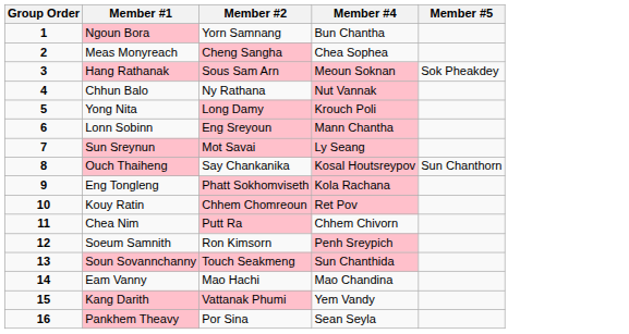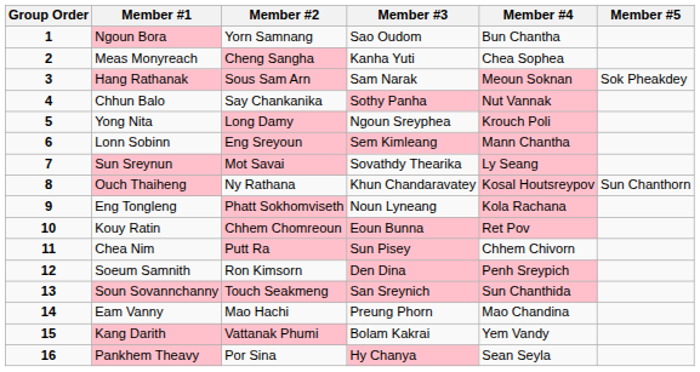 <table class="wikitable">
 <tr>
 <th>Group Order</th>
 <th>Member #1</th>
 <th>Member #2</th>
+<th>Member #3</th>
 <th>Member #4</th>
 <th>Member #5</th>
 </tr>
 <tr>
 <td align="center"><strong>1</strong></td>
 <td style="background:pink">Ngoun Bora</td>
 <td>Yorn Samnang</td>
+<td>Sao Oudom</td>
 <td>Bun Chantha</td>
 <td></td>
 </tr>
 <tr>
 <td align="center"><strong>2</strong></td>
 <td>Meas Monyreach</td>
 <td style="background:pink">Cheng Sangha</td>
+<td>Kanha Yuti</td>
 <td>Chea Sophea</td>
 <td></td>
 </tr>
 <tr>
 <td align="center"><strong>3</strong></td>
 <td style="background:pink">Hang Rathanak</td>
 <td style="background:pink">Sous Sam Arn</td>
+<td>Sam Narak</td>
 <td style="background:pink">Meoun Soknan</td>
 <td>Sok Pheakdey</td>
 </tr>
 <tr>
 <td align="center"><strong>4</strong></td>
 <td>Chhun Balo</td>
-<td>Ny Rathana</td>
+<td>Say Chankanika</td>
+<td style="background:pink">Sothy Panha</td>
 <td style="background:pink">Nut Vannak</td>
 <td></td>
 </tr>
 <tr>
 <td align="center"><strong>5</strong></td>
 <td>Yong Nita</td>
 <td style="background:pink">Long Damy</td>
+<td>Ngoun Sreyphea</td>
 <td style="background:pink">Krouch Poli</td>
 <td></td>
 </tr>
 <tr>
 <td align="center"><strong>6</strong></td>
 <td>Lonn Sobinn</td>
 <td style="background:pink">Eng Sreyoun</td>
+<td style="background:pink">Sem Kimleang</td>
 <td style="background:pink">Mann Chantha</td>
 <td></td>
 </tr>
 <tr>
 <td align="center"><strong>7</strong></td>
 <td style="background:pink">Sun Sreynun</td>
 <td style="background:pink">Mot Savai</td>
+<td>Sovathdy Thearika</td>
 <td style="background:pink">Ly Seang</td>
 <td></td>
 </tr>
 <tr>
 <td align="center"><strong>8</strong></td>
 <td style="background:pink">Ouch Thaiheng</td>
-<td>Say Chankanika</td>
+<td>Ny Rathana</td>
+<td>Khun Chandaravatey</td>
 <td style="background:pink">Kosal Houtsreypov</td>
 <td>Sun Chanthorn</td>
 </tr>
 <tr>
 <td align="center"><strong>9</strong></td>
 <td>Eng Tongleng</td>
 <td style="background:pink">Phatt Sokhomviseth</td>
+<td>Noun Lyneang</td>
 <td style="background:pink">Kola Rachana</td>
 <td></td>
 </tr>
 <tr>
 <td align="center"><strong>10</strong></td>
 <td>Kouy Ratin</td>
 <td style="background:pink">Chhem Chomreoun</td>
+<td style="background:pink">Eoun Bunna</td>
 <td style="background:pink">Ret Pov</td>
 <td></td>
 </tr>
 <tr>
 <td align="center"><strong>11</strong></td>
 <td>Chea Nim</td>
 <td style="background:pink">Putt Ra</td>
+<td style="background:pink">Sun Pisey</td>
 <td>Chhem Chivorn</td>
 <td></td>
 </tr>
 <tr>
 <td align="center"><strong>12</strong></td>
 <td>Soeum Samnith</td>
 <td>Ron Kimsorn</td>
+<td style="background:pink">Den Dina</td>
 <td style="background:pink">Penh Sreypich</td>
 <td></td>
 </tr>
 <tr>
 <td align="center"><strong>13</strong></td>
 <td style="background:pink">Soun Sovannchanny</td>
 <td style="background:pink">Touch Seakmeng</td>
+<td style="background:pink">San Sreynich</td>
 <td style="background:pink">Sun Chanthida</td>
 <td></td>
 </tr>
 <tr>
 <td align="center"><strong>14</strong></td>
 <td>Eam Vanny</td>
 <td>Mao Hachi</td>
+<td>Preung Phorn</td>
 <td>Mao Chandina</td>
 <td></td>
 </tr>
 <tr>
 <td align="center"><strong>15</strong></td>
 <td style="background:pink">Kang Darith</td>
 <td style="background:pink">Vattanak Phumi</td>
+<td>Bolam Kakrai</td>
 <td>Yem Vandy</td>
 <td></td>
 </tr>
 <tr>
 <td align="center"><strong>16</strong></td>
 <td style="background:pink">Pankhem Theavy</td>
 <td>Por Sina</td>
+<td style="background:pink">Hy Chanya</td>
 <td>Sean Seyla</td>
 <td></td>
 </tr>
 </table>
